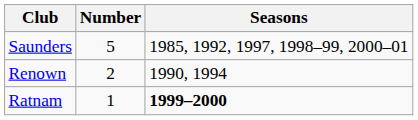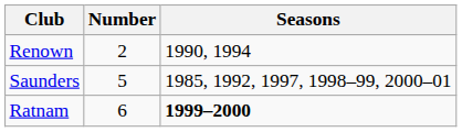 <table class="wikitable sortable">
 <tr>
 <th>Club</th>
 <th>Number</th>
 <th>Seasons</th>
 </tr>
 <tr>
+<td><a href='#'>Renown</a></td>
+<td style="text-align:center">2</td>
+<td>1990, 1994</td>
+</tr>
+<tr>
 <td><a href='#'>Saunders</a></td>
 <td style="text-align:center">5</td>
 <td>1985, 1992, 1997, 1998–99, 2000–01</td>
 </tr>
 <tr>
-<td><a href='#'>Renown</a></td>
-<td style="text-align:center">2</td>
-<td>1990, 1994</td>
-</tr>
-<tr>
 <td><a href='#'>Ratnam</a></td>
-<td style="text-align:center">1</td>
+<td style="text-align:center">6</td>
 <td><strong>1999–2000</strong></td>
 </tr>
 </table>
